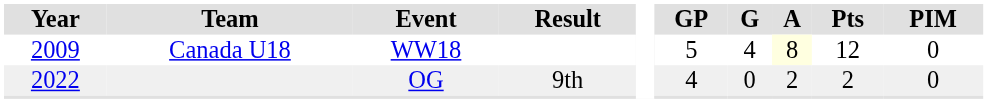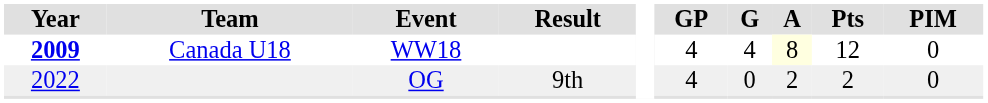 <table border="0" cellpadding="1" cellspacing="0" style="text-align:center; width:40em">
 <tr ALIGN="centre" bgcolor="#e0e0e0">
 <th>Year</th>
 <th>Team</th>
 <th>Event</th>
 <th>Result</th>
 <th rowspan="97" bgcolor="#ffffff"> </th>
 <th>GP</th>
 <th>G</th>
 <th>A</th>
 <th>Pts</th>
 <th>PIM</th>
 </tr>
 <tr>
-<td><a href='#'>2009</a></td>
+<td><strong><a href='#'>2009</a></strong></td>
 <td><a href='#'>Canada U18</a></td>
 <td><a href='#'>WW18</a></td>
 <td></td>
-<td>5</td>
+<td>4</td>
 <td>4</td>
 <td style="background: lightyellow;">8</td>
 <td>12</td>
 <td>0</td>
 </tr>
 <tr bgcolor="#f0f0f0">
 <td><a href='#'>2022</a></td>
 <td></td>
 <td><a href='#'>OG</a></td>
 <td>9th</td>
 <td>4</td>
 <td>0</td>
 <td>2</td>
 <td>2</td>
 <td>0</td>
 </tr>
 <tr ALIGN="centre" bgcolor="#e0e0e0">
 <th colspan=4></th>
 <th></th>
 <th></th>
 <th></th>
 <th></th>
 <th></th>
 </tr>
 </table>
